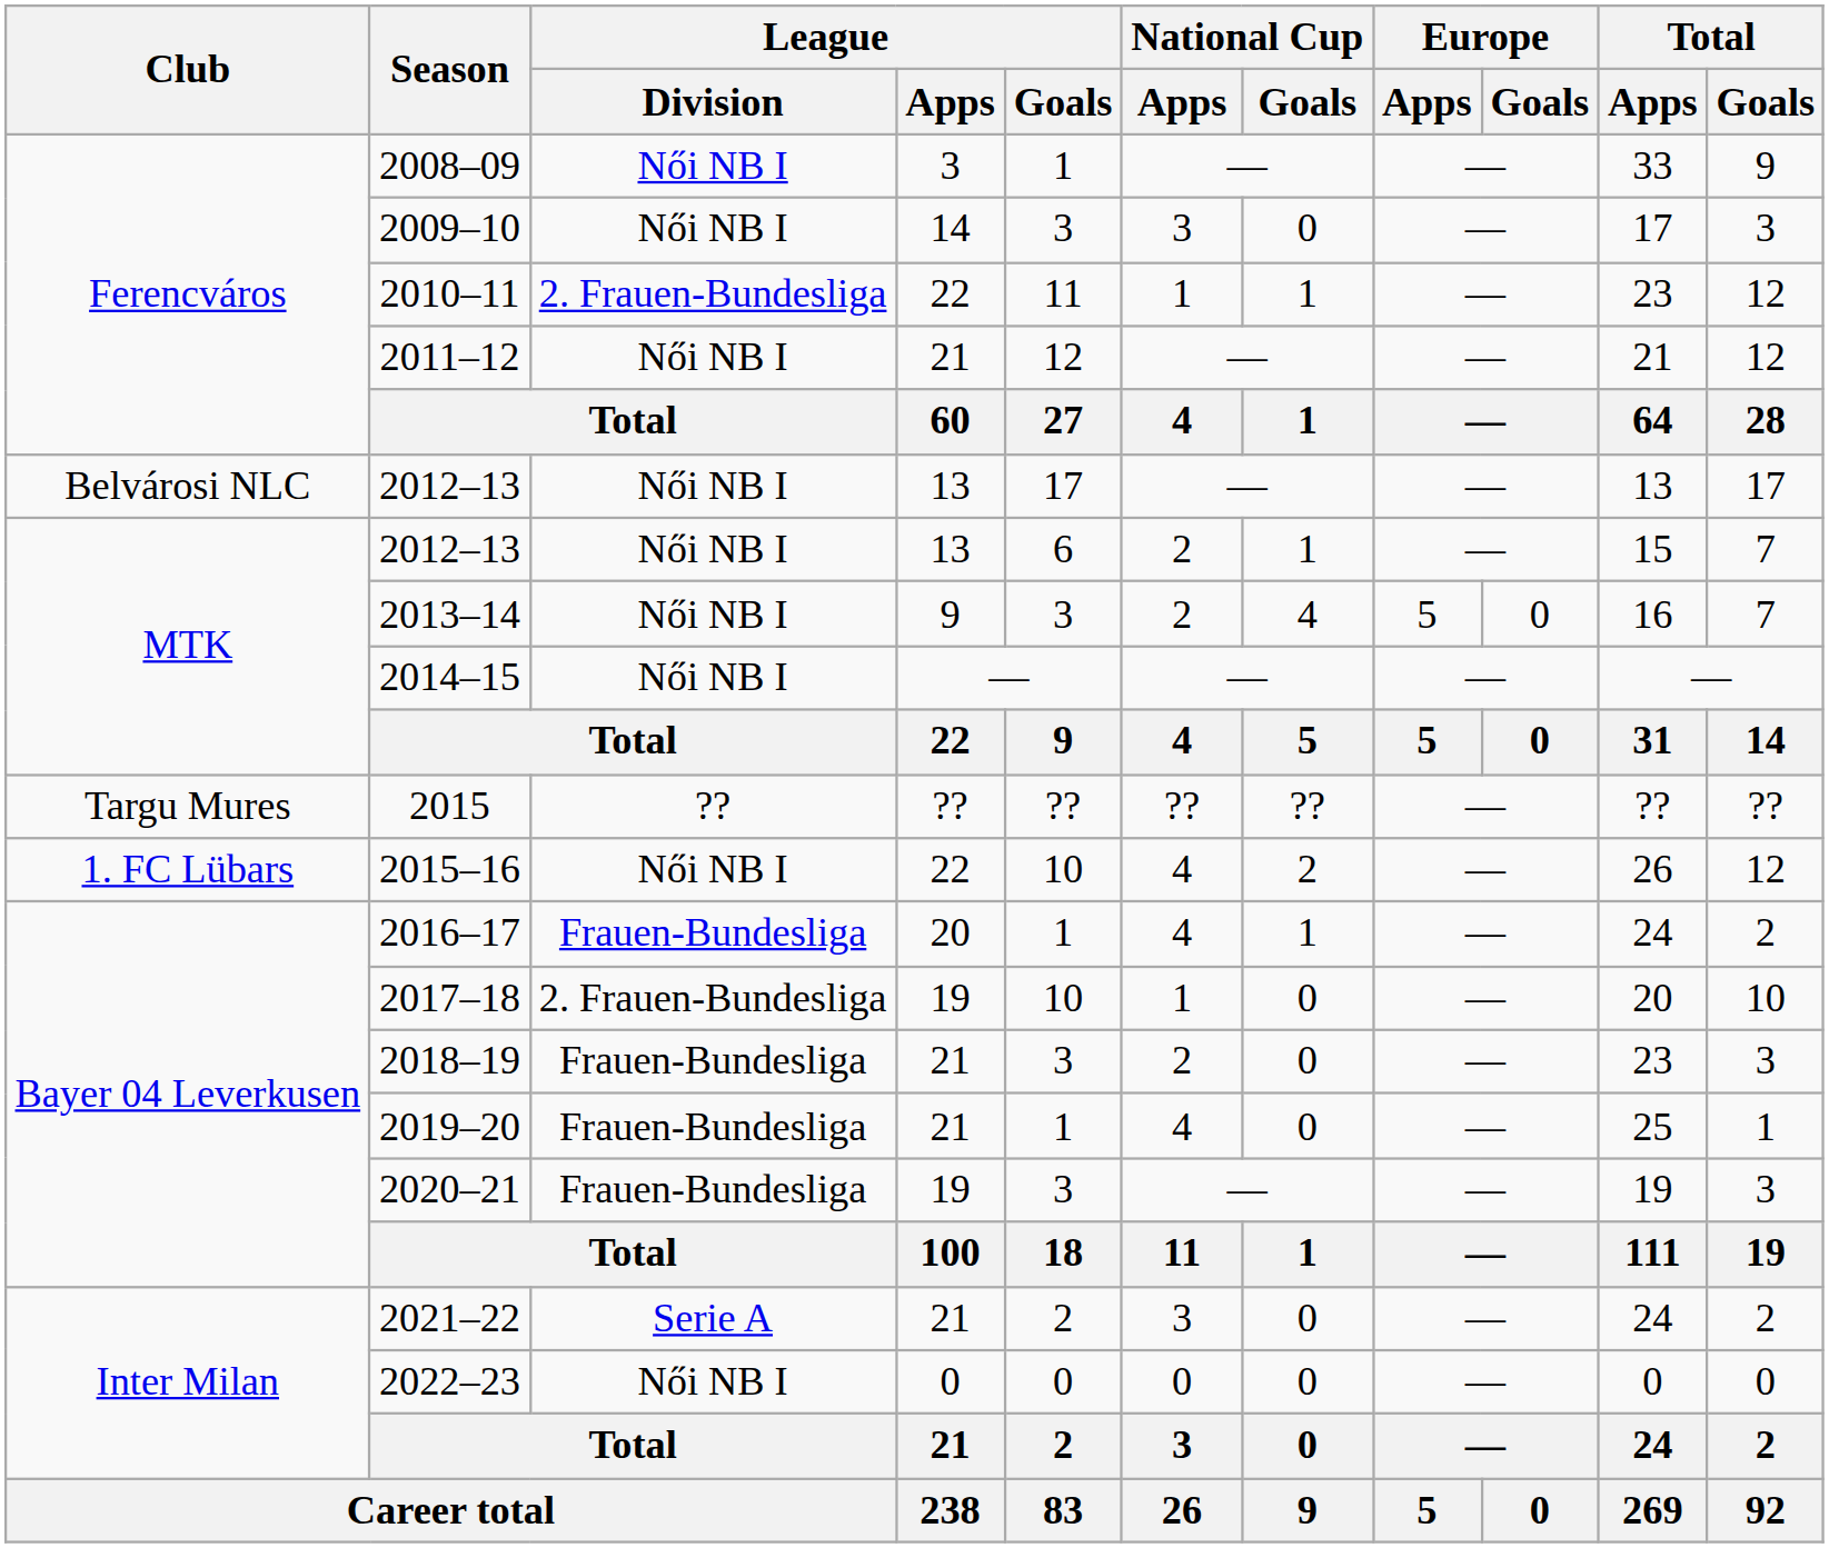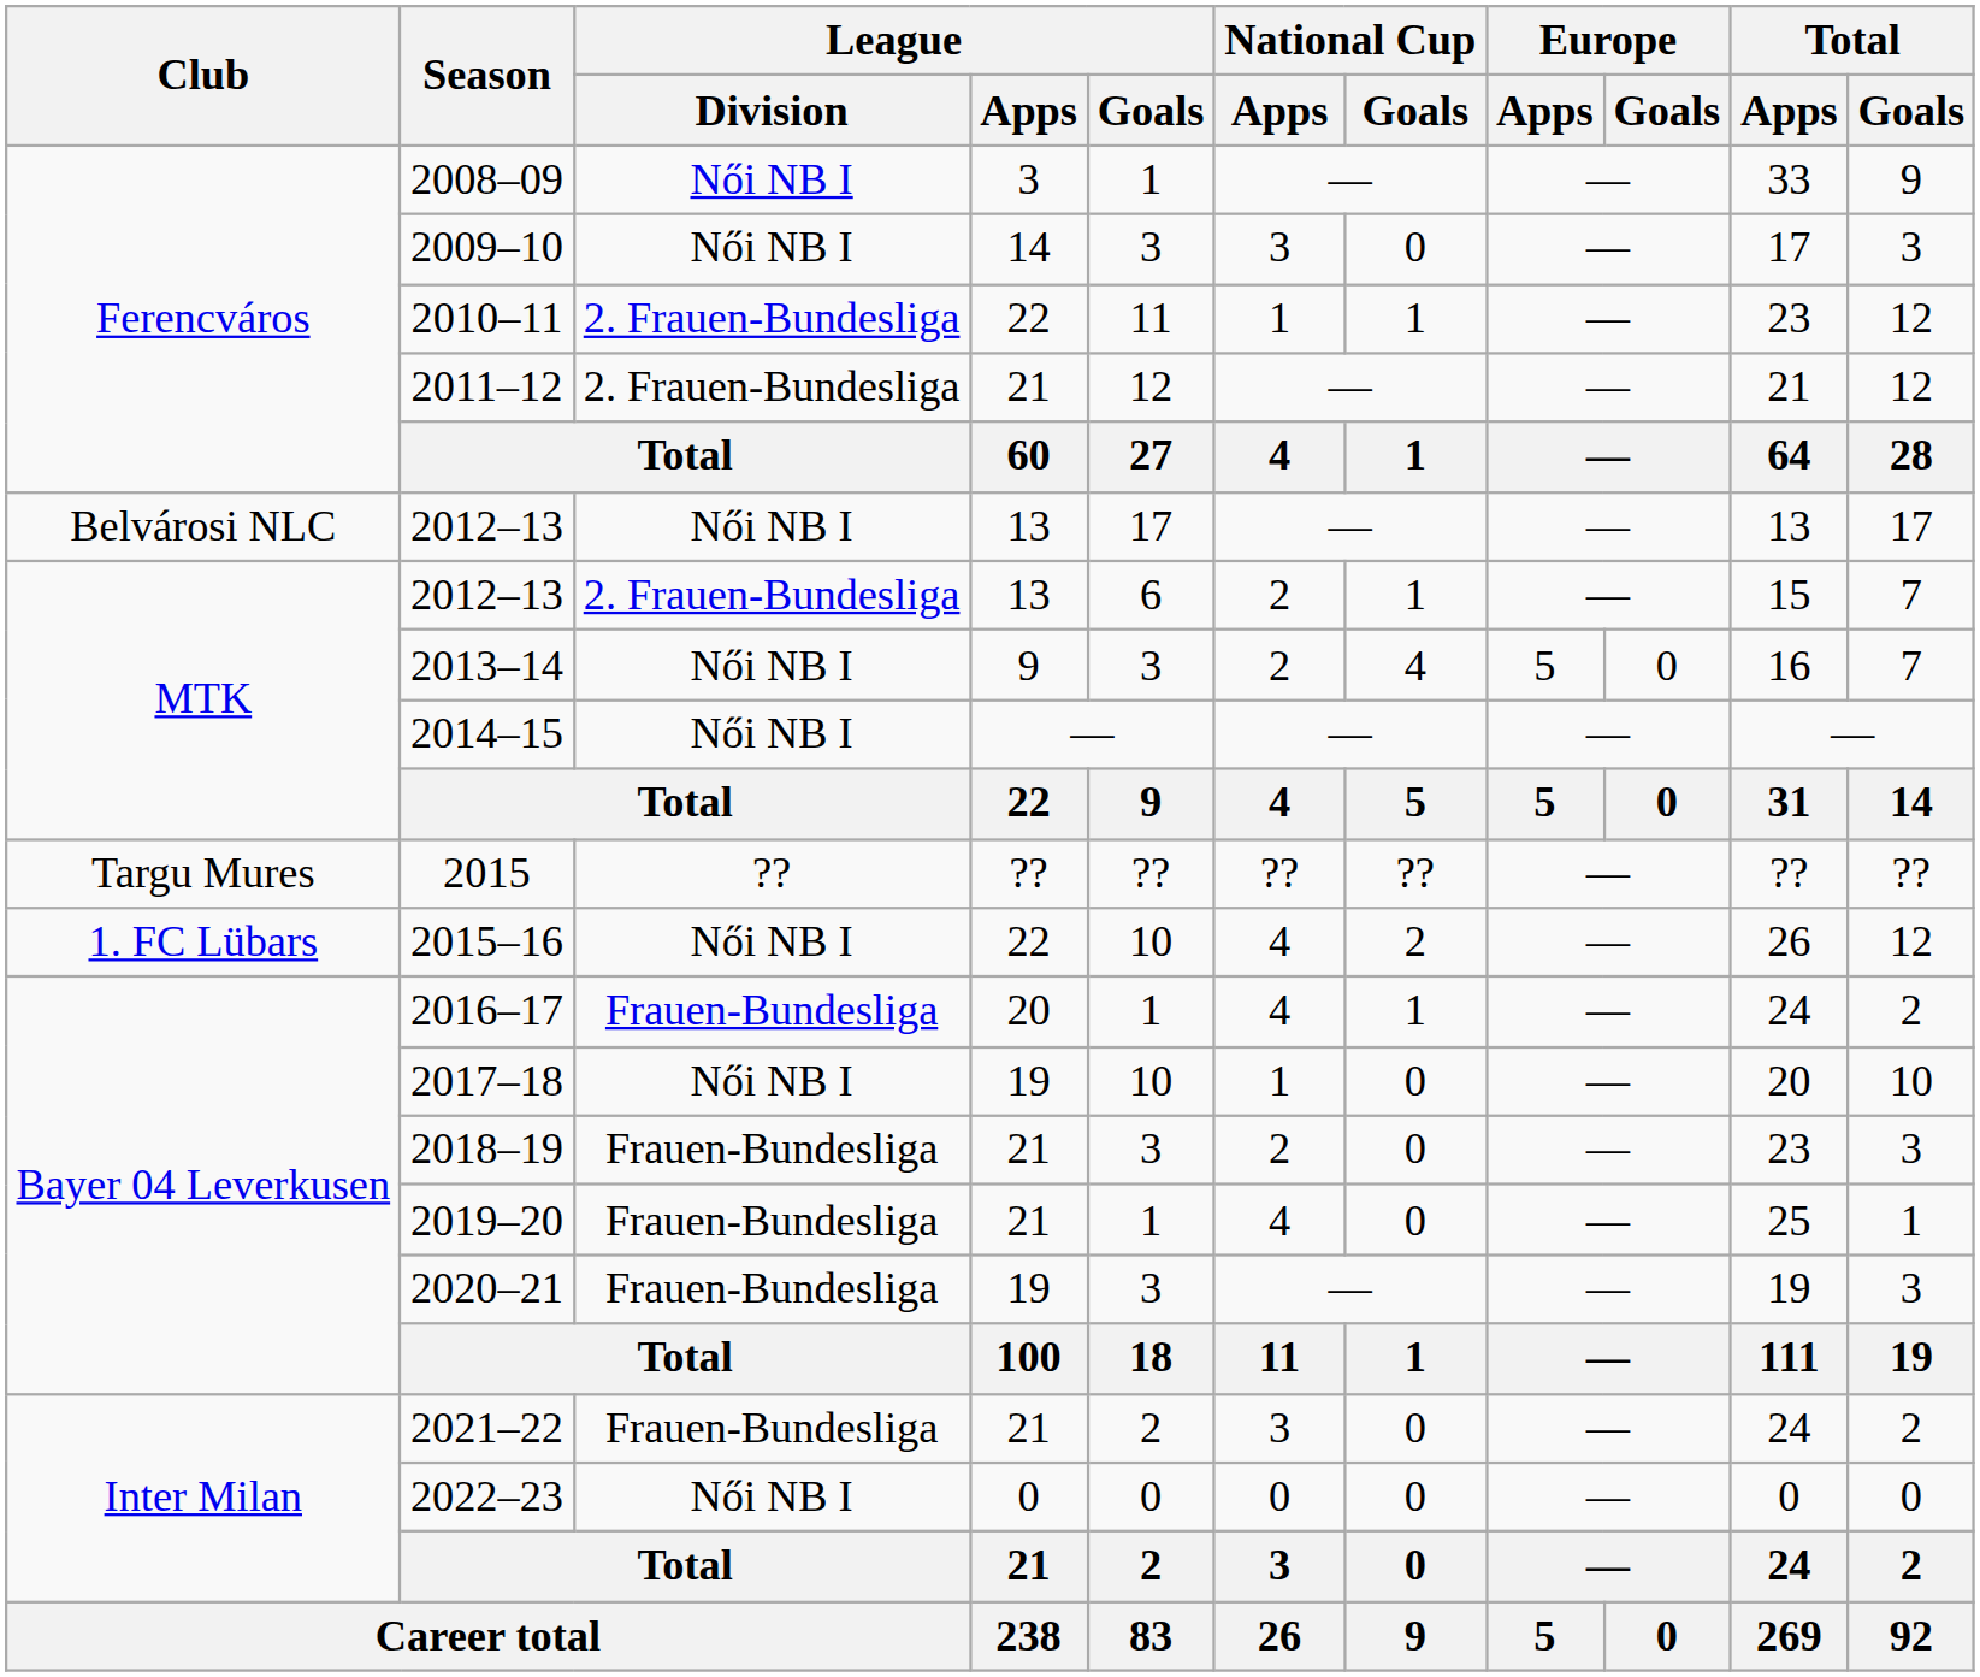 <table class=wikitable style=text-align:center>
 <tr>
 <th rowspan=2>Club</th>
 <th rowspan=2>Season</th>
 <th colspan=3>League</th>
 <th colspan=2>National Cup</th>
 <th colspan=2>Europe</th>
 <th colspan=2>Total</th>
 </tr>
 <tr>
 <th>Division</th>
 <th>Apps</th>
 <th>Goals</th>
 <th>Apps</th>
 <th>Goals</th>
 <th>Apps</th>
 <th>Goals</th>
 <th>Apps</th>
 <th>Goals</th>
 </tr>
 <tr>
 <td rowspan=5><a href='#'>Ferencváros</a></td>
 <td>2008–09</td>
 <td><a href='#'>Női NB I</a></td>
 <td>3</td>
 <td>1</td>
 <td colspan=2>—</td>
 <td colspan=2>—</td>
 <td>33</td>
 <td>9</td>
 </tr>
 <tr>
 <td>2009–10</td>
 <td>Női NB I</td>
 <td>14</td>
 <td>3</td>
 <td>3</td>
 <td>0</td>
 <td colspan=2>—</td>
 <td>17</td>
 <td>3</td>
 </tr>
 <tr>
 <td>2010–11</td>
 <td><a href='#'>2. Frauen-Bundesliga</a></td>
 <td>22</td>
 <td>11</td>
 <td>1</td>
 <td>1</td>
 <td colspan=2>—</td>
 <td>23</td>
 <td>12</td>
 </tr>
 <tr>
 <td>2011–12</td>
-<td>Női NB I</td>
+<td>2. Frauen-Bundesliga</td>
 <td>21</td>
 <td>12</td>
 <td colspan=2>—</td>
 <td colspan=2>—</td>
 <td>21</td>
 <td>12</td>
 </tr>
 <tr>
 <th colspan=2>Total</th>
 <th>60</th>
 <th>27</th>
 <th>4</th>
 <th>1</th>
 <th colspan=2>—</th>
 <th>64</th>
 <th>28</th>
 </tr>
 <tr>
 <td>Belvárosi NLC</td>
 <td>2012–13</td>
 <td>Női NB I</td>
 <td>13</td>
 <td>17</td>
 <td colspan=2>—</td>
 <td colspan=2>—</td>
 <td>13</td>
 <td>17</td>
 </tr>
 <tr>
 <td rowspan=4><a href='#'>MTK</a></td>
 <td>2012–13</td>
-<td>Női NB I</td>
+<td><a href='#'>2. Frauen-Bundesliga</a></td>
 <td>13</td>
 <td>6</td>
 <td>2</td>
 <td>1</td>
 <td colspan=2>—</td>
 <td>15</td>
 <td>7</td>
 </tr>
 <tr>
 <td>2013–14</td>
 <td>Női NB I</td>
 <td>9</td>
 <td>3</td>
 <td>2</td>
 <td>4</td>
 <td>5</td>
 <td>0</td>
 <td>16</td>
 <td>7</td>
 </tr>
 <tr>
 <td>2014–15</td>
 <td>Női NB I</td>
 <td colspan=2>—</td>
 <td colspan=2>—</td>
 <td colspan=2>—</td>
 <td colspan=2>—</td>
 </tr>
 <tr>
 <th colspan=2>Total</th>
 <th>22</th>
 <th>9</th>
 <th>4</th>
 <th>5</th>
 <th>5</th>
 <th>0</th>
 <th>31</th>
 <th>14</th>
 </tr>
 <tr>
 <td>Targu Mures</td>
 <td>2015</td>
 <td>??</td>
 <td>??</td>
 <td>??</td>
 <td>??</td>
 <td>??</td>
 <td colspan=2>—</td>
 <td>??</td>
 <td>??</td>
 </tr>
 <tr>
 <td><a href='#'>1. FC Lübars</a></td>
 <td>2015–16</td>
 <td>Női NB I</td>
 <td>22</td>
 <td>10</td>
 <td>4</td>
 <td>2</td>
 <td colspan=2>—</td>
 <td>26</td>
 <td>12</td>
 </tr>
 <tr>
 <td rowspan=6><a href='#'>Bayer 04 Leverkusen</a></td>
 <td>2016–17</td>
 <td><a href='#'>Frauen-Bundesliga</a></td>
 <td>20</td>
 <td>1</td>
 <td>4</td>
 <td>1</td>
 <td colspan=2>—</td>
 <td>24</td>
 <td>2</td>
 </tr>
 <tr>
 <td>2017–18</td>
-<td>2. Frauen-Bundesliga</td>
+<td>Női NB I</td>
 <td>19</td>
 <td>10</td>
 <td>1</td>
 <td>0</td>
 <td colspan=2>—</td>
 <td>20</td>
 <td>10</td>
 </tr>
 <tr>
 <td>2018–19</td>
 <td>Frauen-Bundesliga</td>
 <td>21</td>
 <td>3</td>
 <td>2</td>
 <td>0</td>
 <td colspan=2>—</td>
 <td>23</td>
 <td>3</td>
 </tr>
 <tr>
 <td>2019–20</td>
 <td>Frauen-Bundesliga</td>
 <td>21</td>
 <td>1</td>
 <td>4</td>
 <td>0</td>
 <td colspan=2>—</td>
 <td>25</td>
 <td>1</td>
 </tr>
 <tr>
 <td>2020–21</td>
 <td>Frauen-Bundesliga</td>
 <td>19</td>
 <td>3</td>
 <td colspan=2>—</td>
 <td colspan=2>—</td>
 <td>19</td>
 <td>3</td>
 </tr>
 <tr>
 <th colspan=2>Total</th>
 <th>100</th>
 <th>18</th>
 <th>11</th>
 <th>1</th>
 <th colspan=2>—</th>
 <th>111</th>
 <th>19</th>
 </tr>
 <tr>
 <td rowspan=3><a href='#'>Inter Milan</a></td>
 <td>2021–22</td>
-<td><a href='#'>Serie A</a></td>
+<td>Frauen-Bundesliga</td>
 <td>21</td>
 <td>2</td>
 <td>3</td>
 <td>0</td>
 <td colspan=2>—</td>
 <td>24</td>
 <td>2</td>
 </tr>
 <tr>
 <td>2022–23</td>
 <td>Női NB I</td>
 <td>0</td>
 <td>0</td>
 <td>0</td>
 <td>0</td>
 <td colspan=2>—</td>
 <td>0</td>
 <td>0</td>
 </tr>
 <tr>
 <th colspan=2>Total</th>
 <th>21</th>
 <th>2</th>
 <th>3</th>
 <th>0</th>
 <th colspan=2>—</th>
 <th>24</th>
 <th>2</th>
 </tr>
 <tr>
 <th colspan=3>Career total</th>
 <th>238</th>
 <th>83</th>
 <th>26</th>
 <th>9</th>
 <th>5</th>
 <th>0</th>
 <th>269</th>
 <th>92</th>
 </tr>
 </table>
